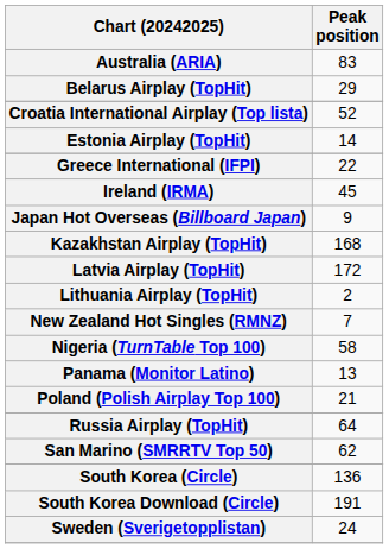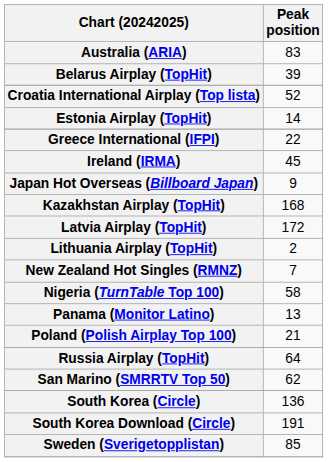 <table class="wikitable sortable plainrowheaders" style="text-align:center">
 <tr>
 <th scope="col">Chart (20242025)</th>
 <th scope="col">Peak<br>position</th>
 </tr>
 <tr>
 <th scope="row">Australia (<a href='#'>ARIA</a>)</th>
 <td>83</td>
 </tr>
 <tr>
 <th scope="row">Belarus Airplay (<a href='#'>TopHit</a>)</th>
-<td>29</td>
+<td>39</td>
 </tr>
 <tr>
 </tr>
 <tr>
 </tr>
 <tr>
 </tr>
 <tr>
 </tr>
 <tr>
 <th scope="row">Croatia International Airplay (<a href='#'>Top lista</a>)</th>
 <td>52</td>
 </tr>
 <tr>
 <th scope="row">Estonia Airplay (<a href='#'>TopHit</a>)</th>
 <td>14</td>
 </tr>
 <tr>
 </tr>
 <tr>
 <th scope="row">Greece International (<a href='#'>IFPI</a>)</th>
 <td>22</td>
 </tr>
 <tr>
 <th scope="row">Ireland (<a href='#'>IRMA</a>)</th>
 <td>45</td>
 </tr>
 <tr>
 <th scope="row">Japan Hot Overseas (<em><a href='#'>Billboard Japan</a></em>)</th>
 <td>9</td>
 </tr>
 <tr>
 <th scope="row">Kazakhstan Airplay (<a href='#'>TopHit</a>)</th>
 <td>168</td>
 </tr>
 <tr>
 <th scope="row">Latvia Airplay (<a href='#'>TopHit</a>)</th>
 <td>172</td>
 </tr>
 <tr>
 <th scope="row">Lithuania Airplay (<a href='#'>TopHit</a>)</th>
 <td>2</td>
 </tr>
 <tr>
 <th scope="row">New Zealand Hot Singles (<a href='#'>RMNZ</a>)</th>
 <td>7</td>
 </tr>
 <tr>
 <th scope="row">Nigeria (<a href='#'><em>TurnTable</em> Top 100</a>)</th>
 <td>58</td>
 </tr>
 <tr>
 <th scope="row">Panama (<a href='#'>Monitor Latino</a>)</th>
 <td>13</td>
 </tr>
 <tr>
 <th scope="row">Poland (<a href='#'>Polish Airplay Top 100</a>)</th>
 <td>21</td>
 </tr>
 <tr>
 </tr>
 <tr>
 <th scope="row">Russia Airplay (<a href='#'>TopHit</a>)</th>
 <td>64</td>
 </tr>
 <tr>
 <th scope="row">San Marino (<a href='#'>SMRRTV Top 50</a>)</th>
 <td>62</td>
 </tr>
 <tr>
 </tr>
 <tr>
 <th scope="row">South Korea  (<a href='#'>Circle</a>)</th>
 <td>136</td>
 </tr>
 <tr>
 <th scope="row">South Korea Download (<a href='#'>Circle</a>)</th>
 <td>191</td>
 </tr>
 <tr>
 <th scope="row">Sweden (<a href='#'>Sverigetopplistan</a>)</th>
-<td>24</td>
+<td>85</td>
 </tr>
 <tr>
 </tr>
 <tr>
 </tr>
 <tr>
 </tr>
 <tr>
 </tr>
 <tr>
 </tr>
 </table>
